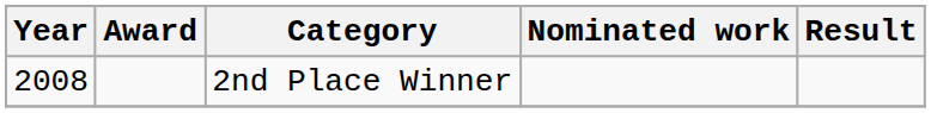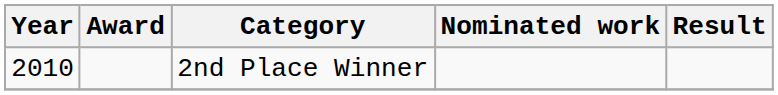 <table class="wikitable">
 <tr style="text-align:center;">
 <th>Year</th>
 <th>Award</th>
 <th>Category</th>
 <th>Nominated work</th>
 <th>Result</th>
 </tr>
 <tr>
-<td>2008</td>
+<td>2010</td>
 <td></td>
 <td>2nd Place Winner</td>
 <td></td>
 <td></td>
 </tr>
 <tr>
 </tr>
 </table>
